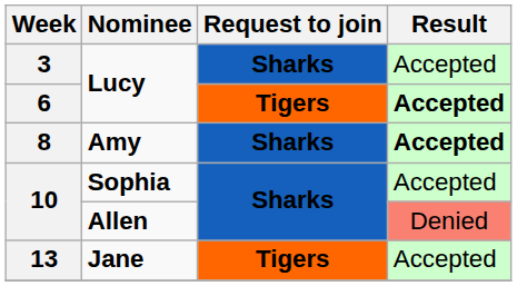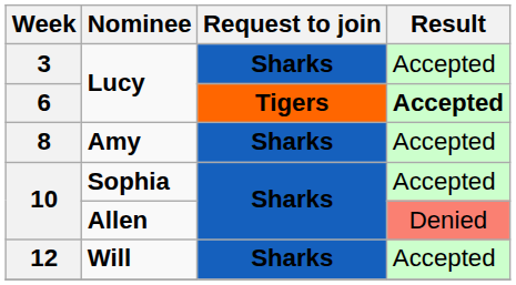 <table class="wikitable" style="margin: 1em auto 1em auto">
 <tr>
 <th>Week</th>
 <th>Nominee</th>
 <th>Request to join</th>
 <th>Result</th>
 </tr>
 <tr>
 <th>3</th>
 <td rowspan=2><strong>Lucy</strong></td>
 <td bgcolor="#1560BD" align="center"><span><strong>Sharks</strong></span></td>
 <td style="background:#cfc">Accepted</td>
 </tr>
 <tr>
 <th>6</th>
 <td bgcolor="#FF6600" align="center"><strong>Tigers</strong></td>
 <td style="background:#cfc"><strong>Accepted</strong></td>
 </tr>
 <tr>
 <th>8</th>
 <td><strong>Amy</strong></td>
 <td bgcolor="#1560BD" align="center"><span><strong>Sharks</strong></span></td>
-<td style="background:#cfc"><strong>Accepted</strong></td>
+<td style="background:#cfc">Accepted</td>
 </tr>
 <tr>
 <th rowspan=2>10</th>
 <td><strong>Sophia</strong></td>
 <td rowspan=2 bgcolor="#1560BD" align="center"><span><strong>Sharks</strong></span></td>
 <td style="background:#cfc">Accepted</td>
 </tr>
 <tr>
 <td><strong>Allen</strong></td>
 <td style="background:salmon" align="center">Denied</td>
 </tr>
 <tr>
-<th>13</th>
-<td><strong>Jane</strong></td>
-<td bgcolor="#FF6600" align="center"><strong>Tigers</strong></td>
+<th>12</th>
+<td><strong>Will</strong></td>
+<td bgcolor="#1560BD" align="center"><span><strong>Sharks</strong></span></td>
 <td style="background:#cfc">Accepted</td>
 </tr>
 <tr>
 </tr>
 </table>
